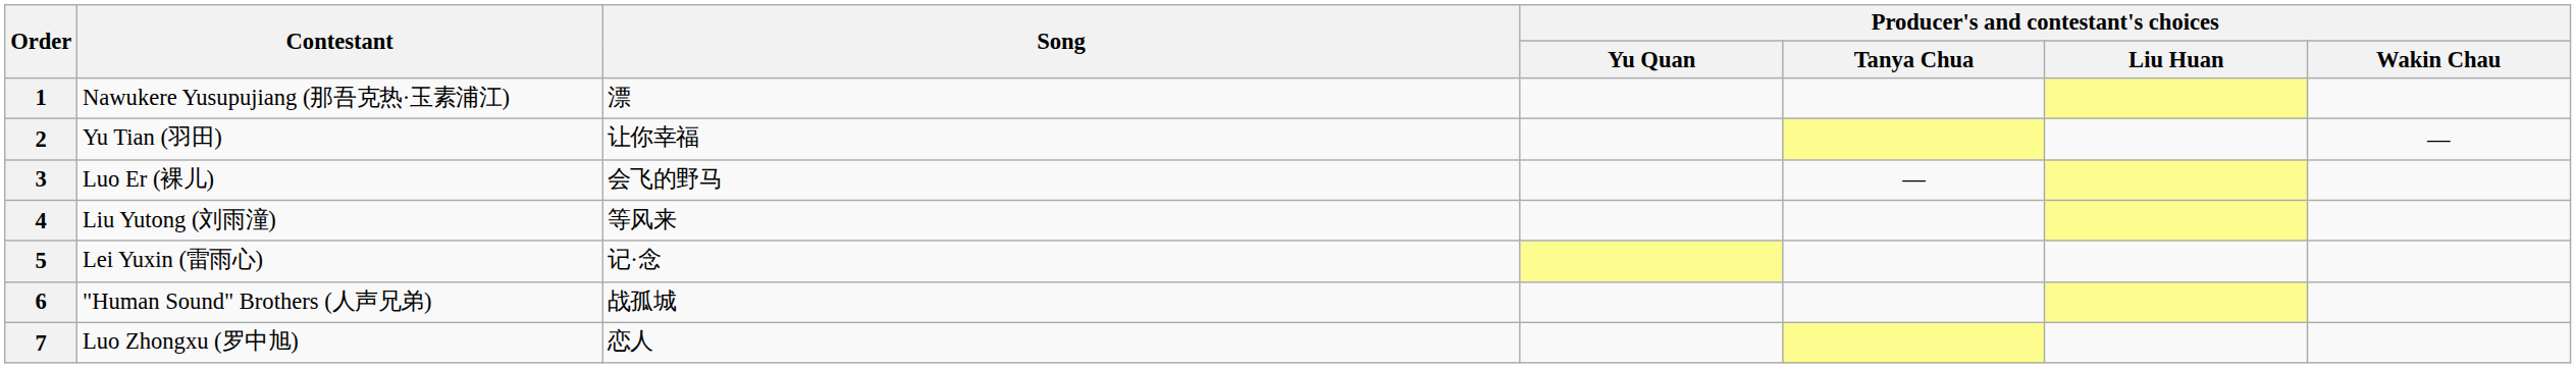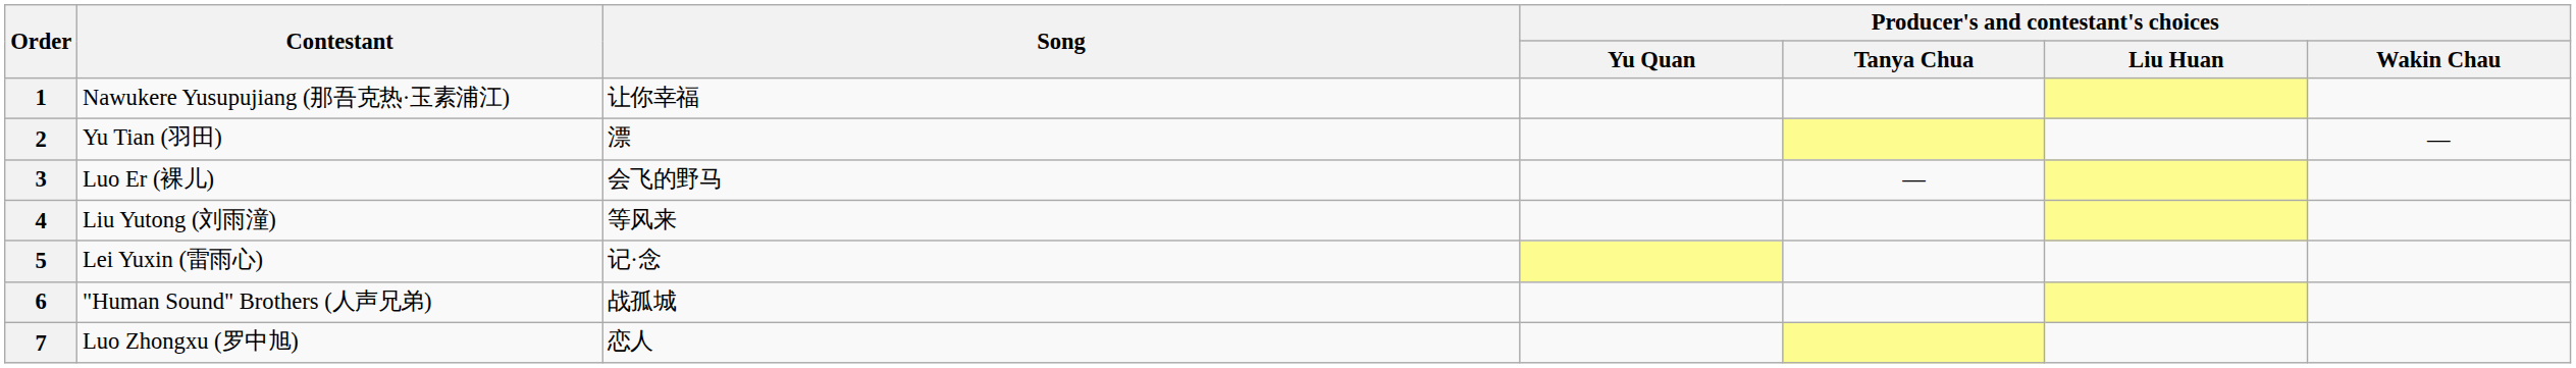 <table class="wikitable" style="width:90%;">
 <tr>
 <th rowspan="2" width="1%">Order</th>
 <th rowspan="2" width="20%">Contestant</th>
 <th rowspan="2" width="35%">Song</th>
 <th colspan="4" width="40%">Producer's and contestant's choices</th>
 </tr>
 <tr>
 <th width="10%"><strong>Yu Quan</strong></th>
 <th width="10%"><strong>Tanya Chua</strong></th>
 <th width="10%"><strong>Liu Huan</strong></th>
 <th width="10%"><strong>Wakin Chau</strong></th>
 </tr>
 <tr>
 <th>1</th>
 <td>Nawukere Yusupujiang (那吾克热·玉素浦江)<br></td>
-<td>漂<br></td>
+<td>让你幸福<br></td>
 <td style="text-align:center;"></td>
 <td style="text-align:center;"></td>
 <td style="background:#FDFC8F;text-align:center;"></td>
 <td style="text-align:center;"></td>
 </tr>
 <tr>
 <th>2</th>
 <td>Yu Tian (羽田)<br></td>
-<td>让你幸福<br></td>
+<td>漂<br></td>
 <td style="text-align:center;"></td>
 <td style="background:#FDFC8F;text-align:center;"></td>
 <td style="text-align:center;"></td>
 <td style="text-align:center;">—</td>
 </tr>
 <tr>
 <th>3</th>
 <td>Luo Er (裸儿)<br></td>
 <td>会飞的野马<br></td>
 <td style="text-align:center;"></td>
 <td style="text-align:center;">—</td>
 <td style="background:#FDFC8F;text-align:center;"></td>
 <td style="text-align:center;"></td>
 </tr>
 <tr>
 <th>4</th>
 <td>Liu Yutong (刘雨潼)<br></td>
 <td>等风来<br></td>
 <td style="text-align:center;"></td>
 <td style="text-align:center;"></td>
 <td style="background:#FDFC8F;text-align:center;"></td>
 <td style="text-align:center;"></td>
 </tr>
 <tr>
 <th>5</th>
 <td>Lei Yuxin (雷雨心)<br></td>
 <td>记·念<br></td>
 <td style="background:#FDFC8F;text-align:center;"></td>
 <td style="text-align:center;"></td>
 <td style="text-align:center;"></td>
 <td style="text-align:center;"></td>
 </tr>
 <tr>
 <th>6</th>
 <td>"Human Sound" Brothers (人声兄弟)<br></td>
 <td>战孤城<br></td>
 <td style="text-align:center;"></td>
 <td style="text-align:center;"></td>
 <td style="background:#FDFC8F;text-align:center;"></td>
 <td style="text-align:center;"></td>
 </tr>
 <tr>
 <th>7</th>
 <td>Luo Zhongxu (罗中旭)<br></td>
 <td>恋人<br></td>
 <td style="text-align:center;"></td>
 <td style="background:#FDFC8F;text-align:center;"></td>
 <td style="text-align:center;"></td>
 <td style="text-align:center;"></td>
 </tr>
 </table>
